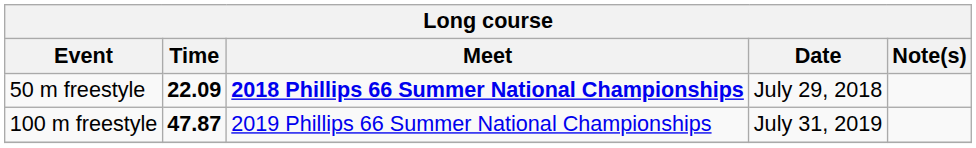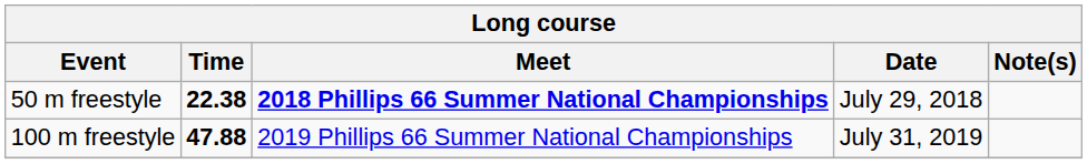 <table class="wikitable">
 <tr style="background:#eee;">
 <th colspan="5">Long course</th>
 </tr>
 <tr style="background:#eee;">
 <th>Event</th>
 <th>Time</th>
 <th>Meet</th>
 <th>Date</th>
 <th>Note(s)</th>
 </tr>
 <tr>
 <td>50 m freestyle</td>
-<td style="text-align:center;"><strong>22.09</strong></td>
+<td style="text-align:center;"><strong>22.38</strong></td>
 <td><strong><a href='#'>2018 Phillips 66 Summer National Championships</a></strong></td>
 <td>July 29, 2018</td>
 <td></td>
 </tr>
 <tr>
 <td>100 m freestyle</td>
-<td style="text-align:center;"><strong>47.87</strong></td>
+<td style="text-align:center;"><strong>47.88</strong></td>
 <td><a href='#'>2019 Phillips 66 Summer National Championships</a></td>
 <td>July 31, 2019</td>
 <td></td>
 </tr>
 <tr>
 </tr>
 </table>
